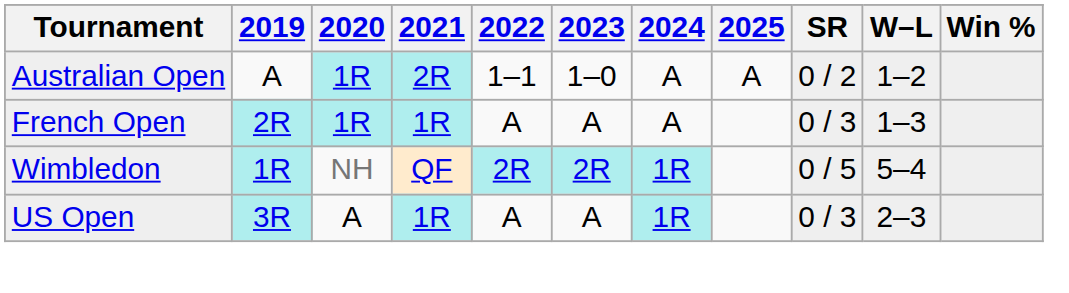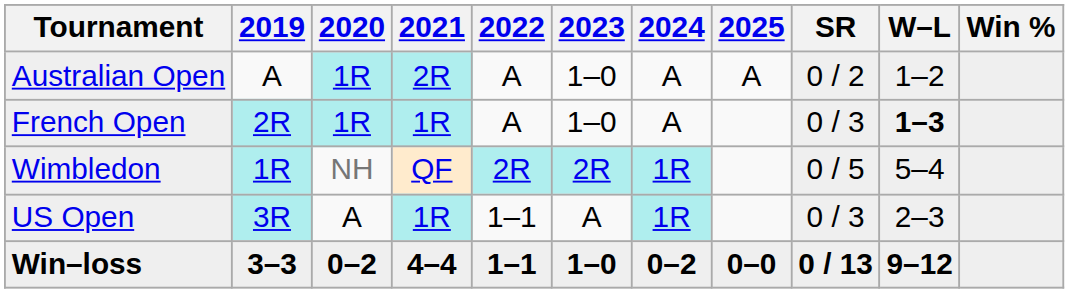 <table class="wikitable nowrap" style=text-align:center;>
 <tr>
 <th>Tournament</th>
 <th><a href='#'>2019</a></th>
 <th><a href='#'>2020</a></th>
 <th><a href='#'>2021</a></th>
 <th><a href='#'>2022</a></th>
 <th><a href='#'>2023</a></th>
 <th><a href='#'>2024</a></th>
 <th><a href='#'>2025</a></th>
 <th>SR</th>
 <th>W–L</th>
 <th>Win %</th>
 </tr>
 <tr>
 <td align=left bgcolor=efefef><a href='#'>Australian Open</a></td>
 <td>A</td>
 <td style=background:#afeeee><a href='#'>1R</a></td>
 <td bgcolor=afeeee><a href='#'>2R</a></td>
-<td>1–1</td>
+<td>A</td>
 <td>1–0</td>
 <td>A</td>
 <td>A</td>
 <td bgcolor=efefef>0 / 2</td>
 <td bgcolor=efefef>1–2</td>
 <td bgcolor=efefef></td>
 </tr>
 <tr>
 <td align=left bgcolor=efefef><a href='#'>French Open</a></td>
 <td style=background:#afeeee><a href='#'>2R</a></td>
 <td style=background:#afeeee><a href='#'>1R</a></td>
 <td style=background:#afeeee><a href='#'>1R</a></td>
 <td>A</td>
-<td>A</td>
+<td>1–0</td>
 <td>A</td>
 <td></td>
 <td bgcolor=efefef>0 / 3</td>
-<td bgcolor=efefef>1–3</td>
+<td bgcolor=efefef><strong>1–3</strong></td>
 <td bgcolor=efefef></td>
 </tr>
 <tr>
 <td align=left bgcolor=efefef><a href='#'>Wimbledon</a></td>
 <td style=background:#afeeee><a href='#'>1R</a></td>
 <td style=color:#767676>NH</td>
 <td style="background:#ffebcd;"><a href='#'>QF</a></td>
 <td style=background:#afeeee><a href='#'>2R</a></td>
 <td style=background:#afeeee><a href='#'>2R</a></td>
 <td style=background:#afeeee><a href='#'>1R</a></td>
 <td></td>
 <td bgcolor=efefef>0 / 5</td>
 <td bgcolor=efefef>5–4</td>
 <td bgcolor=efefef></td>
 </tr>
 <tr>
 <td align=left bgcolor=efefef><a href='#'>US Open</a></td>
 <td style=background:#afeeee><a href='#'>3R</a></td>
 <td>A</td>
 <td style=background:#afeeee><a href='#'>1R</a></td>
-<td>A</td>
+<td>1–1</td>
 <td>A</td>
 <td style=background:#afeeee><a href='#'>1R</a></td>
 <td></td>
 <td bgcolor=efefef>0 / 3</td>
 <td bgcolor=efefef>2–3</td>
 <td bgcolor=efefef></td>
 </tr>
+<tr style=font-weight:bold;background:#efefef>
+<td style=text-align:left>Win–loss</td>
+<td>3–3</td>
+<td>0–2</td>
+<td>4–4</td>
+<td>1–1</td>
+<td>1–0</td>
+<td>0–2</td>
+<td>0–0</td>
+<td>0 / 13</td>
+<td>9–12</td>
+<td></td>
+</tr>
 </table>
